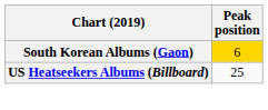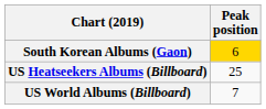 <table class="wikitable sortable plainrowheaders" style="text-align:center">
 <tr>
 <th scope="col">Chart (2019)</th>
 <th scope="col">Peak<br>position</th>
 </tr>
 <tr>
 <th scope="row">South Korean Albums (<a href='#'>Gaon</a>)</th>
 <td style="background: gold;">6</td>
 </tr>
 <tr>
 <th scope="row">US <a href='#'>Heatseekers Albums</a> (<em>Billboard</em>)</th>
 <td>25</td>
 </tr>
+<tr>
+<th scope="row">US World Albums (<em>Billboard</em>)</th>
+<td>7</td>
+</tr>
 </table>
